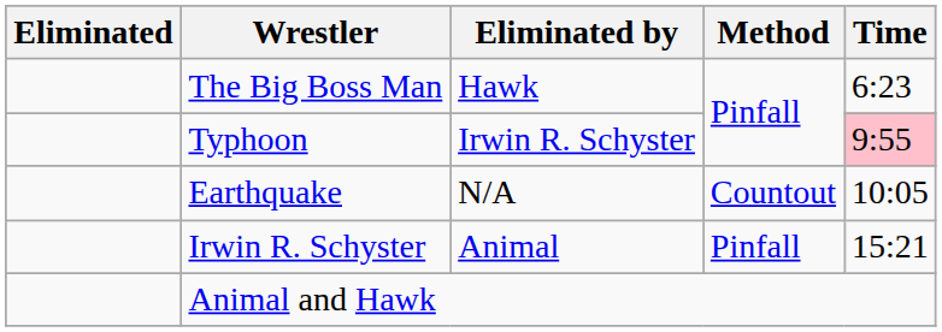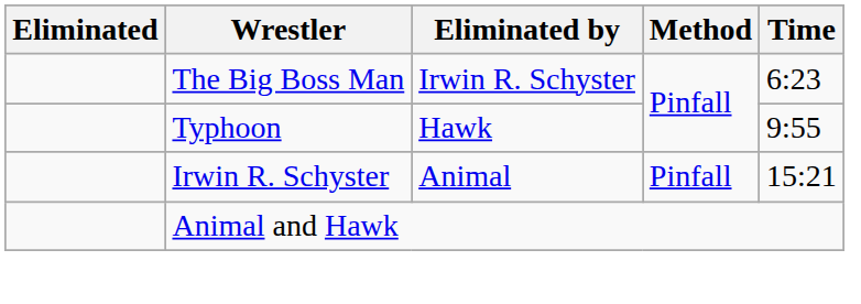 <table class="wikitable sortable">
 <tr>
 <th>Eliminated</th>
 <th>Wrestler</th>
 <th>Eliminated by</th>
 <th>Method</th>
 <th>Time</th>
 </tr>
 <tr>
 <td></td>
 <td><a href='#'>The Big Boss Man</a></td>
-<td><a href='#'>Hawk</a></td>
+<td><a href='#'>Irwin R. Schyster</a></td>
 <td rowspan="2"><a href='#'>Pinfall</a></td>
 <td>6:23</td>
 </tr>
 <tr>
 <td></td>
 <td><a href='#'>Typhoon</a></td>
-<td><a href='#'>Irwin R. Schyster</a></td>
-<td style="background: pink;">9:55</td>
-</tr>
-<tr>
-<td></td>
-<td><a href='#'>Earthquake</a></td>
-<td>N/A</td>
-<td><a href='#'>Countout</a></td>
-<td>10:05</td>
+<td><a href='#'>Hawk</a></td>
+<td>9:55</td>
 </tr>
 <tr>
 <td></td>
 <td><a href='#'>Irwin R. Schyster</a></td>
 <td><a href='#'>Animal</a></td>
 <td><a href='#'>Pinfall</a></td>
 <td>15:21</td>
 </tr>
 <tr>
 <td></td>
 <td colspan="4"><a href='#'>Animal</a> and <a href='#'>Hawk</a></td>
 </tr>
 </table>
